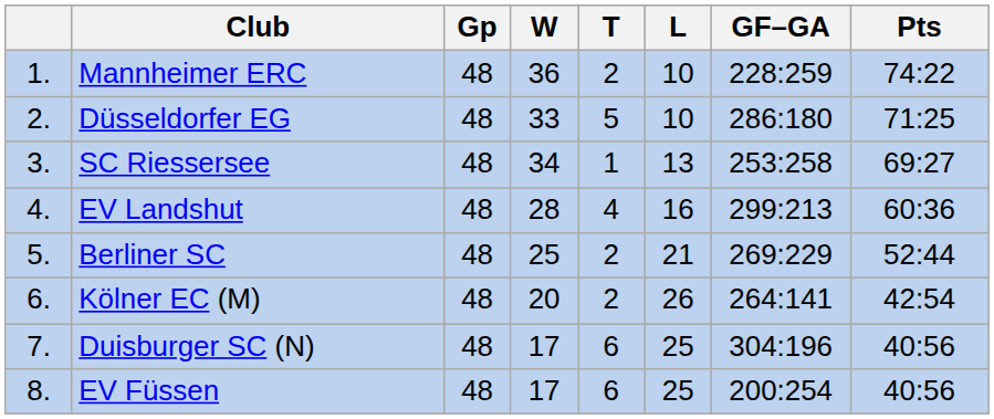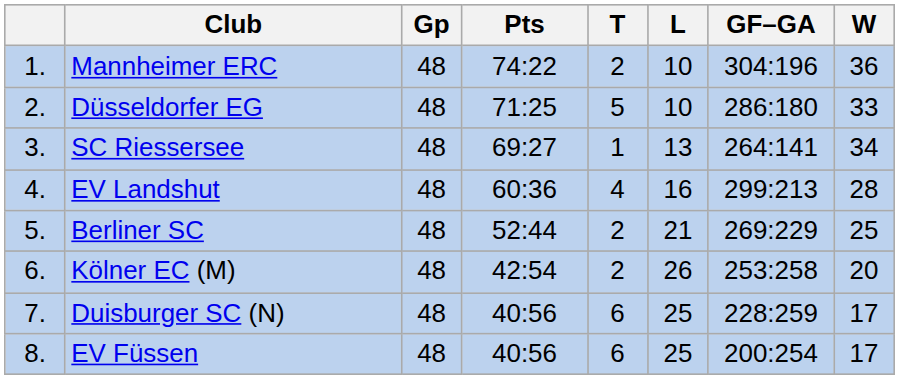 <table class="wikitable">
 <tr>
 <th width="30"></th>
 <th width="200">Club</th>
 <th width="30">Gp</th>
-<th width="30">W</th>
+<th width="70">Pts</th>
 <th width="30">T</th>
 <th width="30">L</th>
 <th width="70">GF–GA</th>
-<th width="70">Pts</th>
+<th width="30">W</th>
 </tr>
 <tr bgcolor="#BCD2EE" align="center">
 <td>1.</td>
 <td align="left"><a href='#'>Mannheimer ERC</a></td>
 <td>48</td>
-<td>36</td>
+<td>74:22</td>
 <td>2</td>
 <td>10</td>
-<td>228:259</td>
-<td>74:22</td>
+<td>304:196</td>
+<td>36</td>
 </tr>
 <tr bgcolor=#BCD2EE align="center">
 <td>2.</td>
 <td align="left"><a href='#'>Düsseldorfer EG</a></td>
 <td>48</td>
-<td>33</td>
+<td>71:25</td>
 <td>5</td>
 <td>10</td>
 <td>286:180</td>
-<td>71:25</td>
+<td>33</td>
 </tr>
 <tr bgcolor=#BCD2EE align="center">
 <td>3.</td>
 <td align="left"><a href='#'>SC Riessersee</a></td>
 <td>48</td>
-<td>34</td>
+<td>69:27</td>
 <td>1</td>
 <td>13</td>
-<td>253:258</td>
-<td>69:27</td>
+<td>264:141</td>
+<td>34</td>
 </tr>
 <tr bgcolor=#BCD2EE align="center">
 <td>4.</td>
 <td align="left"><a href='#'>EV Landshut</a></td>
 <td>48</td>
-<td>28</td>
+<td>60:36</td>
 <td>4</td>
 <td>16</td>
 <td>299:213</td>
-<td>60:36</td>
+<td>28</td>
 </tr>
 <tr bgcolor=#BCD2EE align="center">
 <td>5.</td>
 <td align="left"><a href='#'>Berliner SC</a></td>
 <td>48</td>
-<td>25</td>
+<td>52:44</td>
 <td>2</td>
 <td>21</td>
 <td>269:229</td>
-<td>52:44</td>
+<td>25</td>
 </tr>
 <tr bgcolor=#BCD2EE align="center">
 <td>6.</td>
 <td align="left"><a href='#'>Kölner EC</a> (M)</td>
 <td>48</td>
-<td>20</td>
+<td>42:54</td>
 <td>2</td>
 <td>26</td>
-<td>264:141</td>
-<td>42:54</td>
+<td>253:258</td>
+<td>20</td>
 </tr>
 <tr bgcolor=#BCD2EE align="center">
 <td>7.</td>
 <td align="left"><a href='#'>Duisburger SC</a> (N)</td>
 <td>48</td>
-<td>17</td>
+<td>40:56</td>
 <td>6</td>
 <td>25</td>
-<td>304:196</td>
-<td>40:56</td>
+<td>228:259</td>
+<td>17</td>
 </tr>
 <tr bgcolor=#BCD2EE align="center">
 <td>8.</td>
 <td align="left"><a href='#'>EV Füssen</a></td>
 <td>48</td>
-<td>17</td>
+<td>40:56</td>
 <td>6</td>
 <td>25</td>
 <td>200:254</td>
-<td>40:56</td>
+<td>17</td>
 </tr>
 </table>
